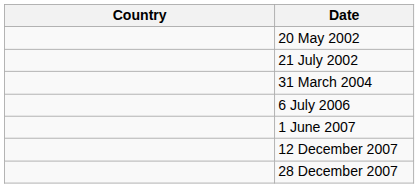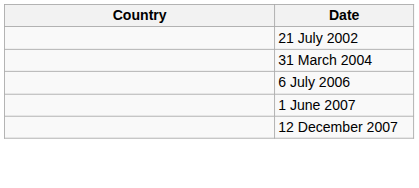 <table class="wikitable" border=1 style="border-collapse: collapse;">
 <tr bgcolor="#cccccc">
 <th width=300>Country</th>
 <th width=150>Date</th>
-</tr>
-<tr>
-<td></td>
-<td>20 May 2002</td>
 </tr>
 <tr>
 <td></td>
 <td>21 July 2002</td>
 </tr>
 <tr>
 <td></td>
 <td>31 March 2004</td>
 </tr>
 <tr>
 <td></td>
 <td>6 July 2006</td>
 </tr>
 <tr>
 <td></td>
 <td>1 June 2007</td>
 </tr>
 <tr>
 <td></td>
 <td>12 December 2007</td>
 </tr>
-<tr>
-<td></td>
-<td>28 December 2007</td>
-</tr>
 </table>
